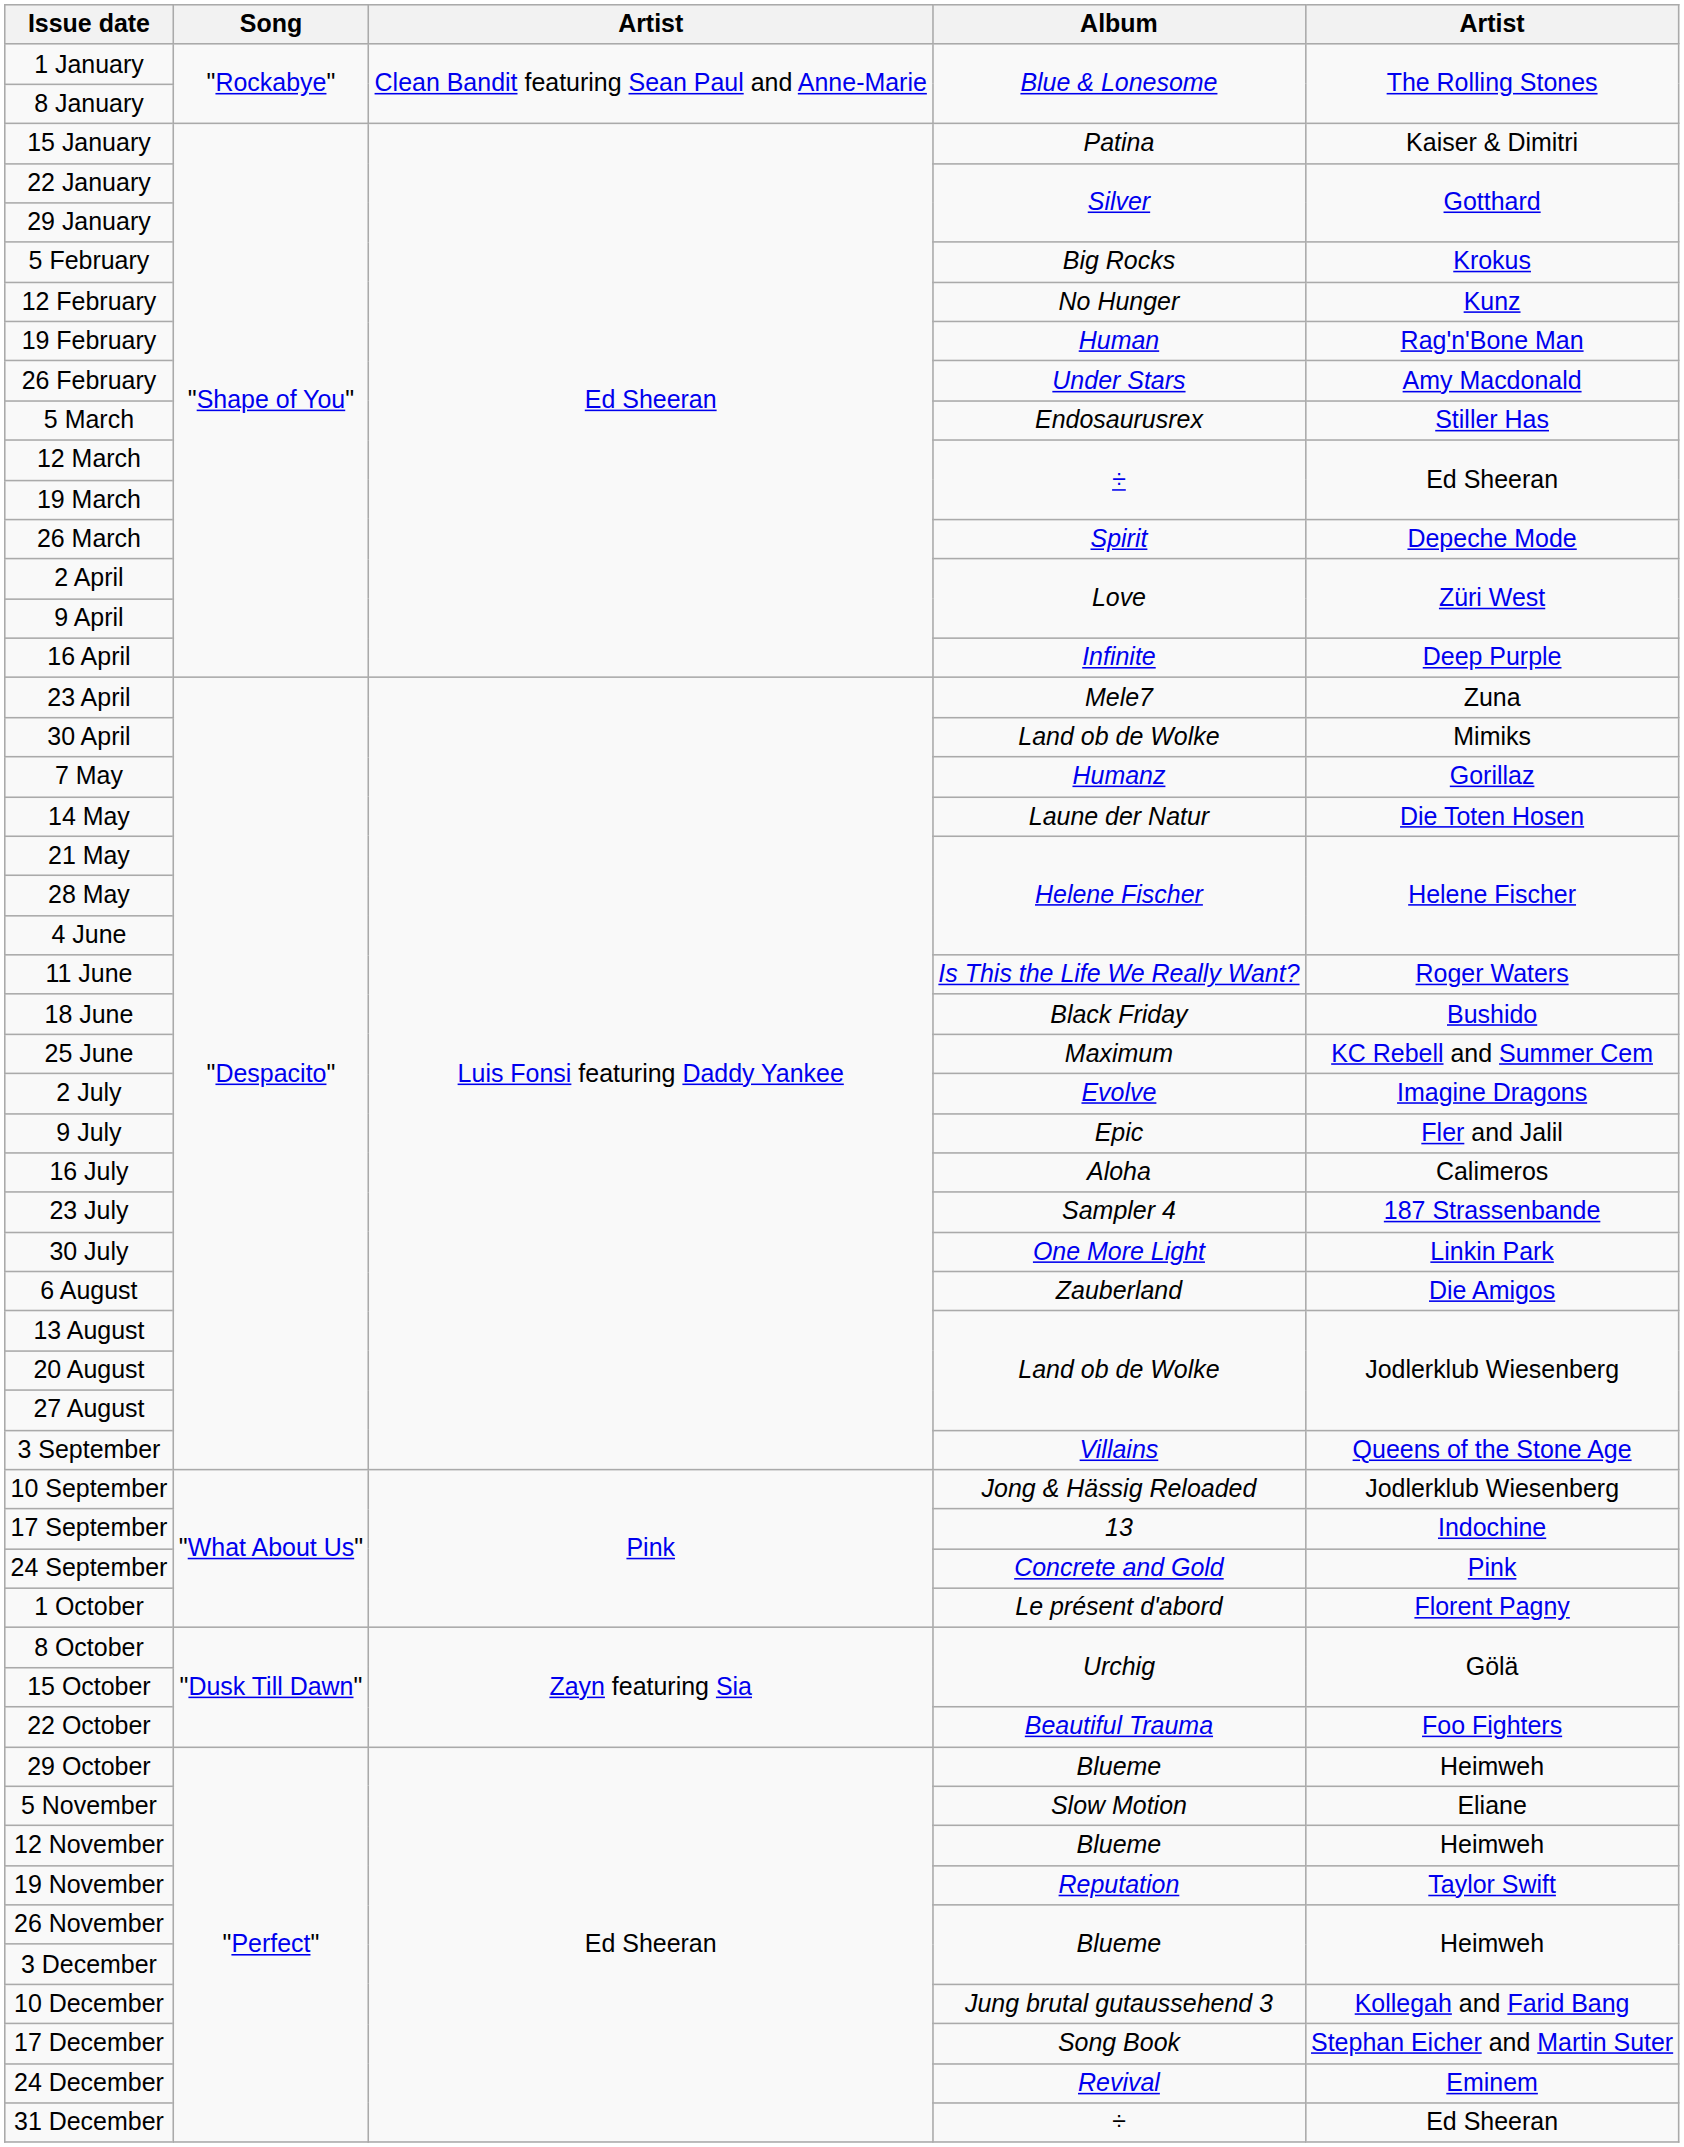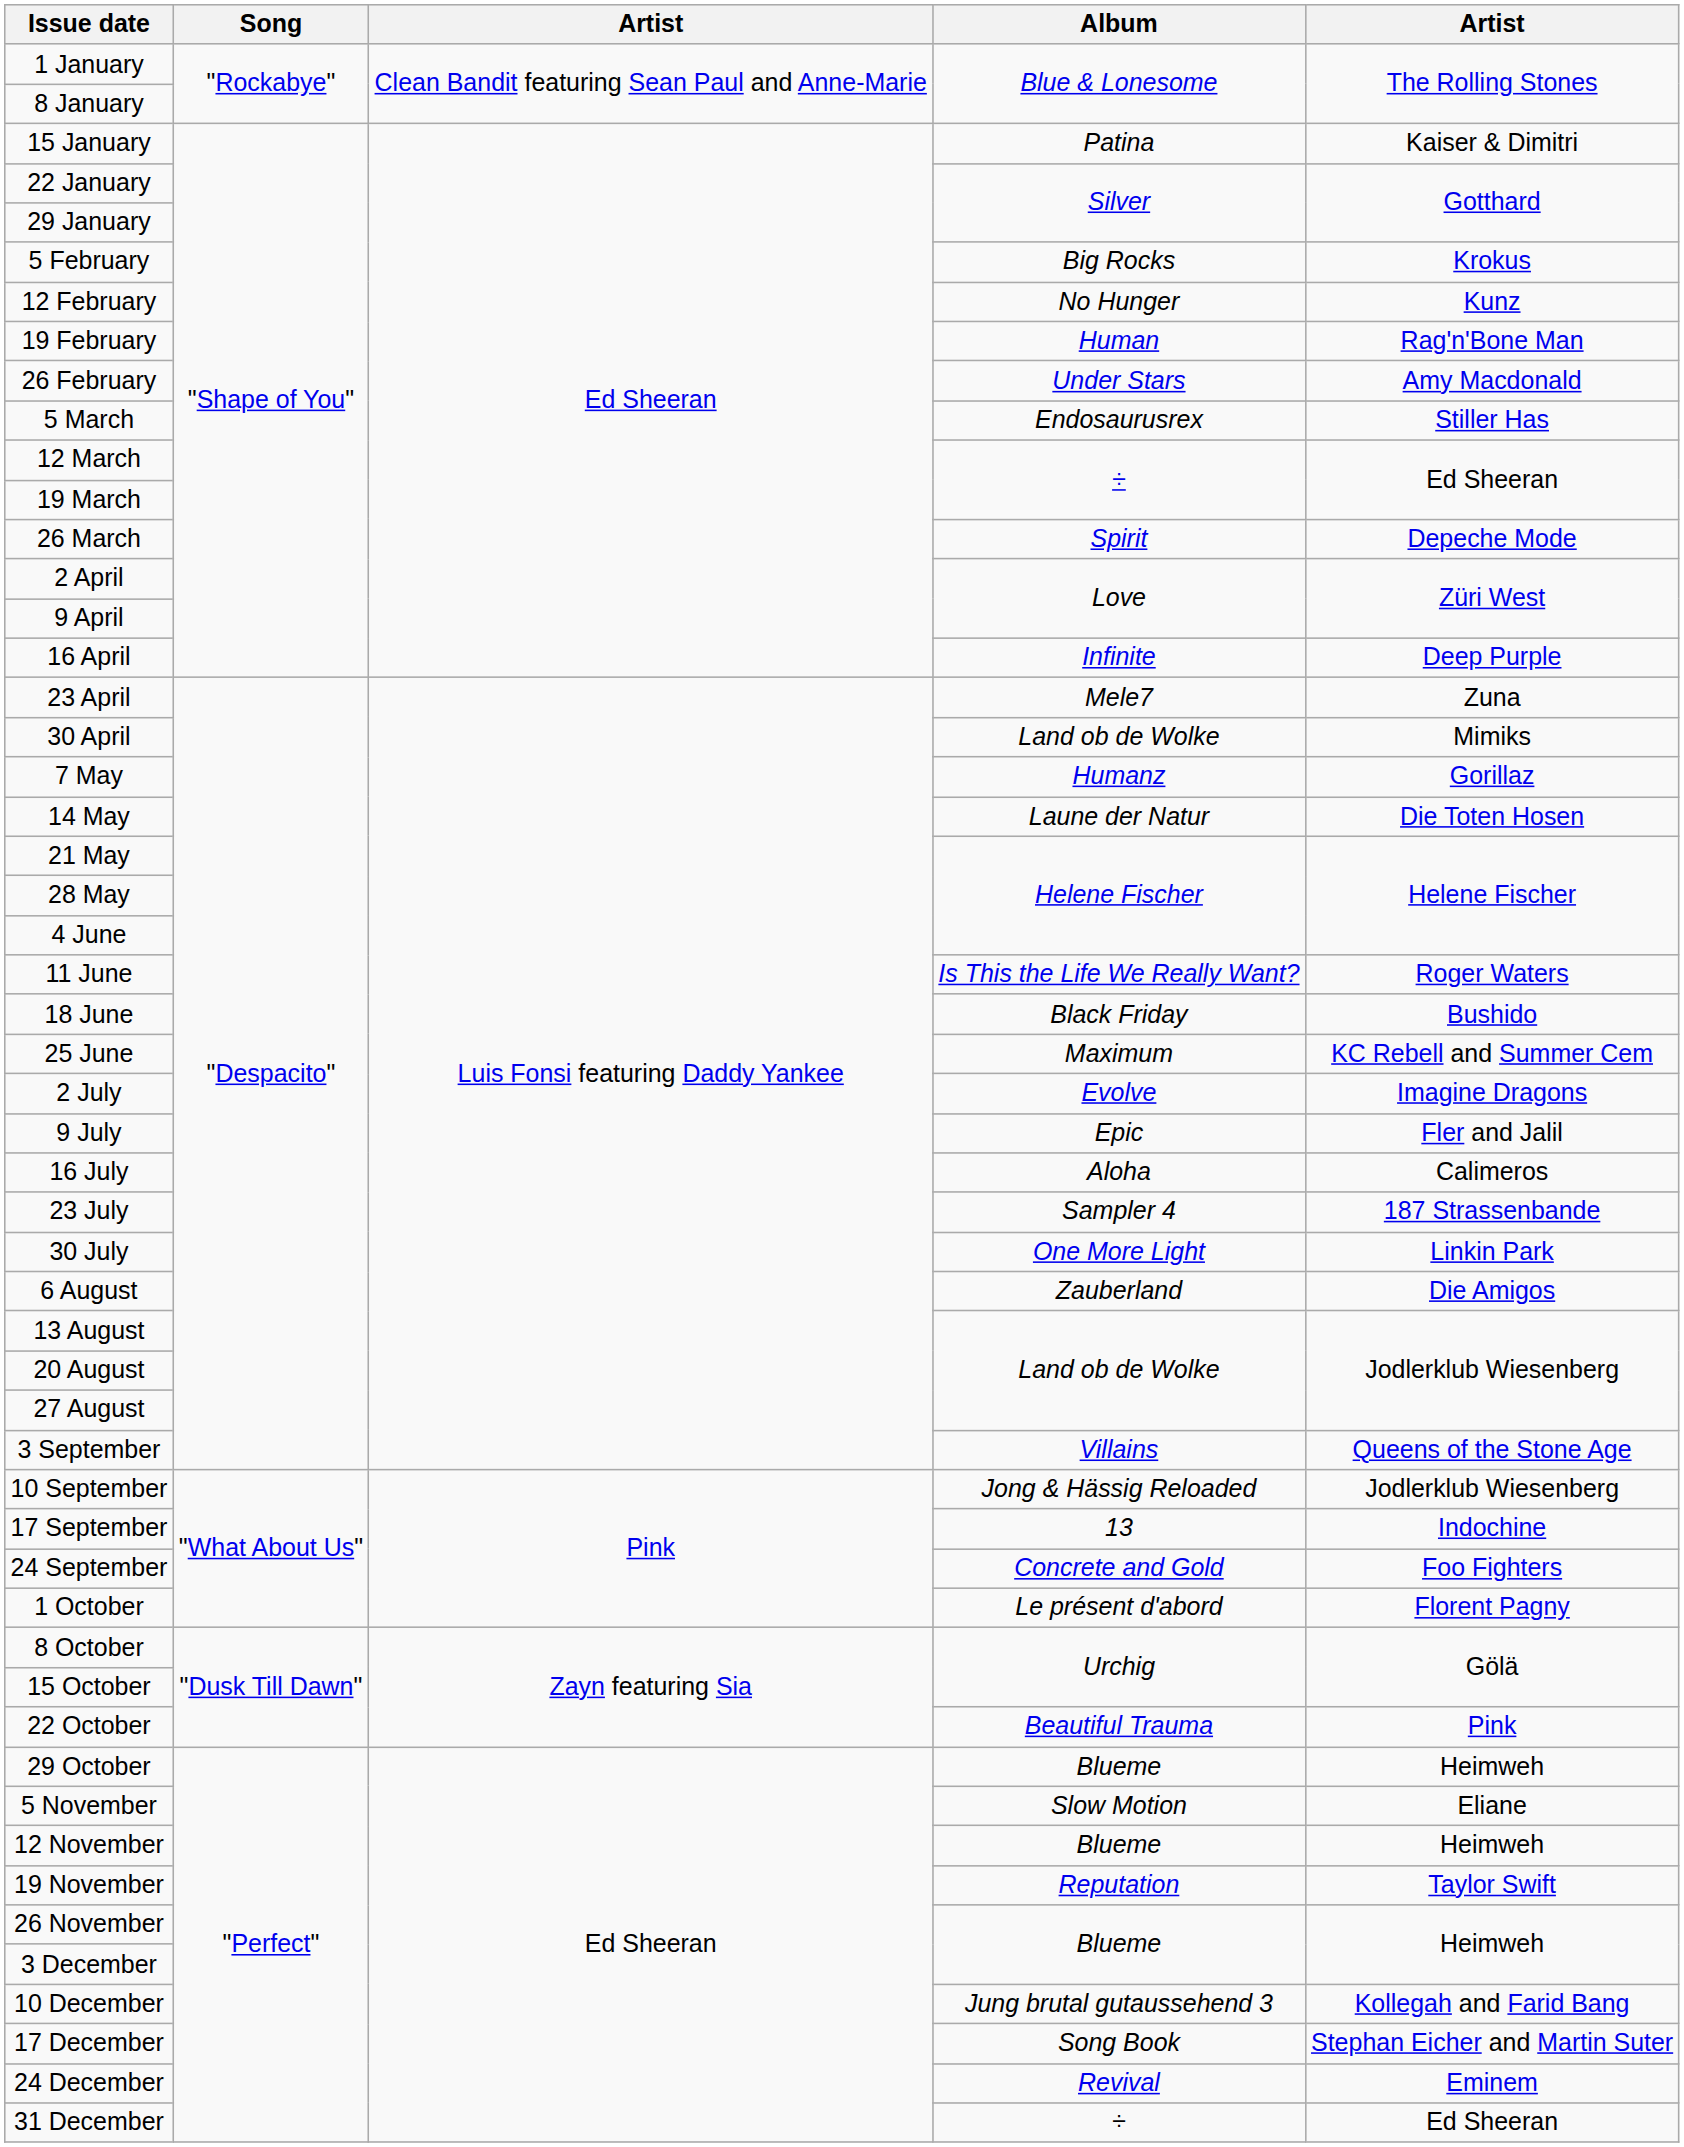 <table class="wikitable plainrowheaders" style="text-align:center">
 <tr>
 <th scope="col">Issue date</th>
 <th scope="col">Song</th>
 <th scope="col">Artist</th>
 <th scope="col">Album</th>
 <th scope="col">Artist</th>
 </tr>
 <tr>
 <td scope="row">1 January</td>
 <td rowspan="2">"<a href='#'>Rockabye</a>"</td>
 <td rowspan="2"><a href='#'>Clean Bandit</a> featuring <a href='#'>Sean Paul</a> and <a href='#'>Anne-Marie</a></td>
 <td rowspan="2"><em><a href='#'>Blue & Lonesome</a></em></td>
 <td rowspan="2"><a href='#'>The Rolling Stones</a></td>
 </tr>
 <tr>
 <td scope="row">8 January</td>
 </tr>
 <tr>
 <td scope="row">15 January</td>
 <td rowspan="14">"<a href='#'>Shape of You</a>"</td>
 <td rowspan="14"><a href='#'>Ed Sheeran</a></td>
 <td><em>Patina</em></td>
 <td>Kaiser & Dimitri</td>
 </tr>
 <tr>
 <td scope="row">22 January</td>
 <td rowspan="2"><em><a href='#'>Silver</a></em></td>
 <td rowspan="2"><a href='#'>Gotthard</a></td>
 </tr>
 <tr>
 <td scope="row">29 January</td>
 </tr>
 <tr>
 <td scope="row">5 February</td>
 <td><em>Big Rocks</em></td>
 <td><a href='#'>Krokus</a></td>
 </tr>
 <tr>
 <td scope="row">12 February</td>
 <td><em>No Hunger</em></td>
 <td><a href='#'>Kunz</a></td>
 </tr>
 <tr>
 <td scope="row">19 February</td>
 <td><em><a href='#'>Human</a></em></td>
 <td><a href='#'>Rag'n'Bone Man</a></td>
 </tr>
 <tr>
 <td scope="row">26 February</td>
 <td><em><a href='#'>Under Stars</a></em></td>
 <td><a href='#'>Amy Macdonald</a></td>
 </tr>
 <tr>
 <td scope="row">5 March</td>
 <td><em>Endosaurusrex</em></td>
 <td><a href='#'>Stiller Has</a></td>
 </tr>
 <tr>
 <td scope="row">12 March</td>
 <td rowspan="2"><em><a href='#'>÷</a></em></td>
 <td rowspan="2">Ed Sheeran</td>
 </tr>
 <tr>
 <td scope="row">19 March</td>
 </tr>
 <tr>
 <td scope="row">26 March</td>
 <td><em><a href='#'>Spirit</a></em></td>
 <td><a href='#'>Depeche Mode</a></td>
 </tr>
 <tr>
 <td scope="row">2 April</td>
 <td rowspan="2"><em>Love</em></td>
 <td rowspan="2"><a href='#'>Züri West</a></td>
 </tr>
 <tr>
 <td scope="row">9 April</td>
 </tr>
 <tr>
 <td scope="row">16 April</td>
 <td><em><a href='#'>Infinite</a></em></td>
 <td><a href='#'>Deep Purple</a></td>
 </tr>
 <tr>
 <td scope="row">23 April</td>
 <td rowspan="20">"<a href='#'>Despacito</a>"</td>
 <td rowspan="20"><a href='#'>Luis Fonsi</a> featuring <a href='#'>Daddy Yankee</a></td>
 <td><em>Mele7</em></td>
 <td>Zuna</td>
 </tr>
 <tr>
 <td scope="row">30 April</td>
 <td><em>Land ob de Wolke</em></td>
 <td>Mimiks</td>
 </tr>
 <tr>
 <td scope="row">7 May</td>
 <td><em><a href='#'>Humanz</a></em></td>
 <td><a href='#'>Gorillaz</a></td>
 </tr>
 <tr>
 <td scope="row">14 May</td>
 <td><em>Laune der Natur</em></td>
 <td><a href='#'>Die Toten Hosen</a></td>
 </tr>
 <tr>
 <td scope="row">21 May</td>
 <td rowspan="3"><em><a href='#'>Helene Fischer</a></em></td>
 <td rowspan="3"><a href='#'>Helene Fischer</a></td>
 </tr>
 <tr>
 <td scope="row">28 May</td>
 </tr>
 <tr>
 <td scope="row">4 June</td>
 </tr>
 <tr>
 <td scope="row">11 June</td>
 <td><em><a href='#'>Is This the Life We Really Want?</a></em></td>
 <td><a href='#'>Roger Waters</a></td>
 </tr>
 <tr>
 <td scope="row">18 June</td>
 <td><em>Black Friday</em></td>
 <td><a href='#'>Bushido</a></td>
 </tr>
 <tr>
 <td scope="row">25 June</td>
 <td><em>Maximum</em></td>
 <td><a href='#'>KC Rebell</a> and <a href='#'>Summer Cem</a></td>
 </tr>
 <tr>
 <td scope="row">2 July</td>
 <td><em><a href='#'>Evolve</a></em></td>
 <td><a href='#'>Imagine Dragons</a></td>
 </tr>
 <tr>
 <td scope="row">9 July</td>
 <td><em>Epic</em></td>
 <td><a href='#'>Fler</a> and Jalil</td>
 </tr>
 <tr>
 <td scope="row">16 July</td>
 <td><em>Aloha</em></td>
 <td>Calimeros</td>
 </tr>
 <tr>
 <td scope="row">23 July</td>
 <td><em>Sampler 4</em></td>
 <td><a href='#'>187 Strassenbande</a></td>
 </tr>
 <tr>
 <td scope="row">30 July</td>
 <td><em><a href='#'>One More Light</a></em></td>
 <td><a href='#'>Linkin Park</a></td>
 </tr>
 <tr>
 <td scope="row">6 August</td>
 <td><em>Zauberland</em></td>
 <td><a href='#'>Die Amigos</a></td>
 </tr>
 <tr>
 <td scope="row">13 August</td>
 <td rowspan="3"><em>Land ob de Wolke</em></td>
 <td rowspan="3">Jodlerklub Wiesenberg</td>
 </tr>
 <tr>
 <td scope="row">20 August</td>
 </tr>
 <tr>
 <td scope="row">27 August</td>
 </tr>
 <tr>
 <td scope="row">3 September</td>
 <td><em><a href='#'>Villains</a></em></td>
 <td><a href='#'>Queens of the Stone Age</a></td>
 </tr>
 <tr>
 <td scope="row">10 September</td>
 <td rowspan="4">"<a href='#'>What About Us</a>"</td>
 <td rowspan="4"><a href='#'>Pink</a></td>
 <td><em>Jong & Hässig Reloaded</em></td>
 <td>Jodlerklub Wiesenberg</td>
 </tr>
 <tr>
 <td scope="row">17 September</td>
 <td><em>13</em></td>
 <td><a href='#'>Indochine</a></td>
 </tr>
 <tr>
 <td scope="row">24 September</td>
 <td><em><a href='#'>Concrete and Gold</a></em></td>
-<td><a href='#'>Pink</a></td>
+<td><a href='#'>Foo Fighters</a></td>
 </tr>
 <tr>
 <td scope="row">1 October</td>
 <td><em>Le présent d'abord</em></td>
 <td><a href='#'>Florent Pagny</a></td>
 </tr>
 <tr>
 <td scope="row">8 October</td>
 <td rowspan="3">"<a href='#'>Dusk Till Dawn</a>"</td>
 <td rowspan="3"><a href='#'>Zayn</a> featuring <a href='#'>Sia</a></td>
 <td rowspan="2"><em>Urchig</em></td>
 <td rowspan="2">Gölä</td>
 </tr>
 <tr>
 <td scope="row">15 October</td>
 </tr>
 <tr>
 <td scope="row">22 October</td>
 <td><em><a href='#'>Beautiful Trauma</a></em></td>
-<td><a href='#'>Foo Fighters</a></td>
+<td><a href='#'>Pink</a></td>
 </tr>
 <tr>
 <td scope="row">29 October</td>
 <td rowspan="10">"<a href='#'>Perfect</a>"</td>
 <td rowspan="10">Ed Sheeran</td>
 <td><em>Blueme</em></td>
 <td>Heimweh</td>
 </tr>
 <tr>
 <td scope="row">5 November</td>
 <td><em>Slow Motion</em></td>
 <td>Eliane</td>
 </tr>
 <tr>
 <td scope="row">12 November</td>
 <td><em>Blueme</em></td>
 <td>Heimweh</td>
 </tr>
 <tr>
 <td scope="row">19 November</td>
 <td><em><a href='#'>Reputation</a></em></td>
 <td><a href='#'>Taylor Swift</a></td>
 </tr>
 <tr>
 <td scope="row">26 November</td>
 <td rowspan="2"><em>Blueme</em></td>
 <td rowspan="2">Heimweh</td>
 </tr>
 <tr>
 <td scope="row">3 December</td>
 </tr>
 <tr>
 <td scope="row">10 December</td>
 <td><em>Jung brutal gutaussehend 3</em></td>
 <td><a href='#'>Kollegah</a> and <a href='#'>Farid Bang</a></td>
 </tr>
 <tr>
 <td scope="row">17 December</td>
 <td><em>Song Book</em></td>
 <td><a href='#'>Stephan Eicher</a> and <a href='#'>Martin Suter</a></td>
 </tr>
 <tr>
 <td scope="row">24 December</td>
 <td><em><a href='#'>Revival</a></em></td>
 <td><a href='#'>Eminem</a></td>
 </tr>
 <tr>
 <td scope="row">31 December</td>
 <td><em>÷</em></td>
 <td>Ed Sheeran</td>
 </tr>
 </table>
